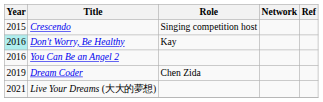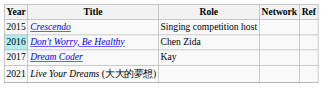 <table class="wikitable sortable">
 <tr>
 <th>Year</th>
 <th>Title</th>
 <th>Role</th>
 <th>Network</th>
 <th class="unsortable">Ref</th>
 </tr>
 <tr>
 <td rowspan="1">2015</td>
 <td><em><a href='#'>Crescendo</a></em></td>
 <td>Singing competition host</td>
 <td></td>
 <td></td>
 </tr>
 <tr>
 <td rowspan="1" style="background: paleturquoise;">2016</td>
 <td><em><a href='#'>Don't Worry, Be Healthy</a></em></td>
-<td>Kay</td>
+<td>Chen Zida</td>
 <td></td>
 <td></td>
 </tr>
 <tr>
-<td rowspan="1">2016</td>
-<td><em><a href='#'>You Can Be an Angel 2</a></em></td>
-<td></td>
-<td></td>
-<td></td>
-</tr>
-<tr>
-<td rowspan="" 1>2019</td>
+<td rowspan="" 1>2017</td>
 <td><em><a href='#'>Dream Coder</a></em></td>
-<td>Chen Zida</td>
+<td>Kay</td>
 <td></td>
 <td></td>
 </tr>
 <tr>
 <td rowspan="1">2021</td>
 <td><em>Live Your Dreams</em> (大大的夢想)</td>
 <td></td>
 <td></td>
 <td></td>
 </tr>
 <tr>
 </tr>
 </table>
